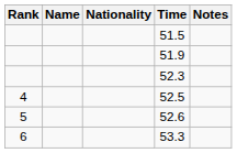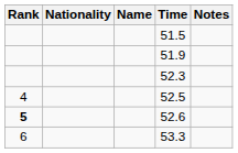 <table class="wikitable sortable" style="text-align:center">
 <tr>
 <th>Rank</th>
+<th>Nationality</th>
 <th>Name</th>
-<th>Nationality</th>
 <th>Time</th>
 <th>Notes</th>
 </tr>
 <tr>
 <td></td>
 <td align=left></td>
 <td align=left></td>
 <td>51.5</td>
 <td></td>
 </tr>
 <tr>
 <td></td>
 <td align=left></td>
 <td align=left></td>
 <td>51.9</td>
 <td></td>
 </tr>
 <tr>
 <td></td>
 <td align=left></td>
 <td align=left></td>
 <td>52.3</td>
 <td></td>
 </tr>
 <tr>
 <td>4</td>
 <td align=left></td>
 <td align=left></td>
 <td>52.5</td>
 <td></td>
 </tr>
 <tr>
-<td>5</td>
+<td><strong>5</strong></td>
 <td align=left></td>
 <td align=left></td>
 <td>52.6</td>
 <td></td>
 </tr>
 <tr>
 <td>6</td>
 <td align=left></td>
 <td align=left></td>
 <td>53.3</td>
 <td></td>
 </tr>
 </table>
